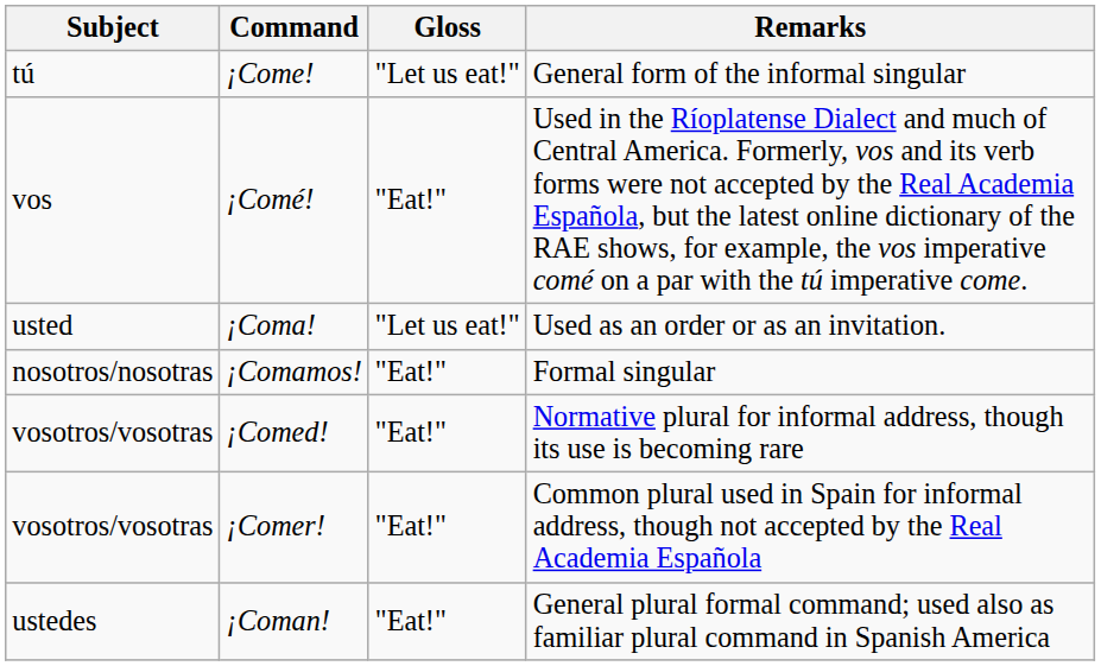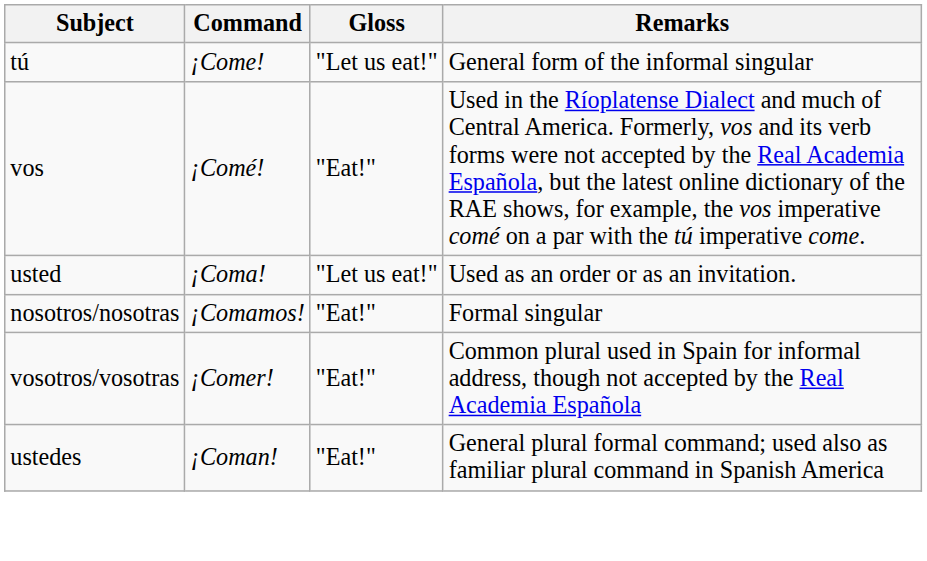 <table class="wikitable">
 <tr>
 <th>Subject</th>
 <th>Command</th>
 <th>Gloss</th>
 <th>Remarks</th>
 </tr>
 <tr>
 <td>tú</td>
 <td><em>¡Come!</em></td>
 <td>"Let us eat!"</td>
 <td>General form of the informal singular</td>
 </tr>
 <tr>
 <td>vos</td>
 <td><em>¡Comé!</em></td>
 <td>"Eat!"</td>
 <td>Used in the <a href='#'>Ríoplatense Dialect</a> and much of Central America. Formerly, <em>vos</em> and its verb forms were not accepted by the <a href='#'>Real Academia Española</a>, but the latest online dictionary of the RAE shows, for example, the <em>vos</em> imperative <em>comé</em> on a par with the <em>tú</em> imperative <em>come</em>.</td>
 </tr>
 <tr>
 <td>usted</td>
 <td><em>¡Coma!</em></td>
 <td>"Let us eat!"</td>
 <td>Used as an order or as an invitation.</td>
 </tr>
 <tr>
 <td>nosotros/nosotras</td>
 <td><em>¡Comamos!</em></td>
 <td>"Eat!"</td>
 <td>Formal singular</td>
 </tr>
 <tr>
 <td>vosotros/vosotras</td>
-<td><em>¡Comed!</em></td>
-<td>"Eat!"</td>
-<td><a href='#'>Normative</a> plural for informal address, though its use is becoming rare</td>
-</tr>
-<tr>
-<td>vosotros/vosotras</td>
 <td><em>¡Comer!</em></td>
 <td>"Eat!"</td>
 <td>Common plural used in Spain for informal address, though not accepted by the <a href='#'>Real Academia Española</a></td>
 </tr>
 <tr>
 <td>ustedes</td>
 <td><em>¡Coman!</em></td>
 <td>"Eat!"</td>
 <td>General plural formal command; used also as familiar plural command in Spanish America</td>
 </tr>
 </table>
